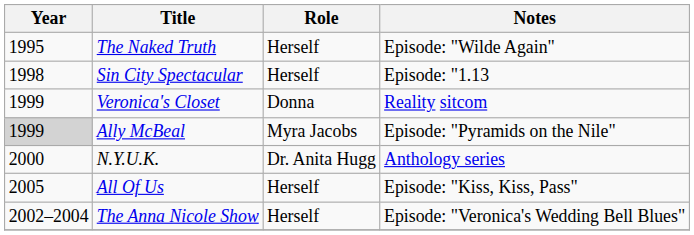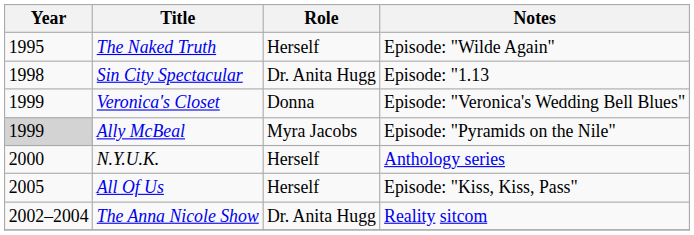 <table class="wikitable plainrowheaders sortable">
 <tr>
 <th>Year</th>
 <th>Title</th>
 <th>Role</th>
 <th class="unsortable">Notes</th>
 </tr>
 <tr>
 <td>1995</td>
 <td><em><a href='#'>The Naked Truth</a></em></td>
 <td>Herself</td>
 <td>Episode: "Wilde Again"</td>
 </tr>
 <tr>
 <td>1998</td>
 <td><em><a href='#'>Sin City Spectacular</a></em></td>
-<td>Herself</td>
+<td>Dr. Anita Hugg</td>
 <td>Episode: "1.13</td>
 </tr>
 <tr>
 <td>1999</td>
 <td><em><a href='#'>Veronica's Closet</a></em></td>
 <td>Donna</td>
-<td><a href='#'>Reality</a> <a href='#'>sitcom</a></td>
+<td>Episode: "Veronica's Wedding Bell Blues"</td>
 </tr>
 <tr>
 <td style="background: lightgrey;">1999</td>
 <td><em><a href='#'>Ally McBeal</a></em></td>
 <td>Myra Jacobs</td>
 <td>Episode: "Pyramids on the Nile"</td>
 </tr>
 <tr>
 <td>2000</td>
 <td><em>N.Y.U.K.</em></td>
-<td>Dr. Anita Hugg</td>
+<td>Herself</td>
 <td><a href='#'>Anthology series</a></td>
 </tr>
 <tr>
 <td>2005</td>
 <td><em><a href='#'>All Of Us</a></em></td>
 <td>Herself</td>
 <td>Episode: "Kiss, Kiss, Pass"</td>
 </tr>
 <tr>
 <td>2002–2004</td>
 <td><em><a href='#'>The Anna Nicole Show</a></em></td>
-<td>Herself</td>
-<td>Episode: "Veronica's Wedding Bell Blues"</td>
+<td>Dr. Anita Hugg</td>
+<td><a href='#'>Reality</a> <a href='#'>sitcom</a></td>
 </tr>
 <tr>
 </tr>
 </table>
